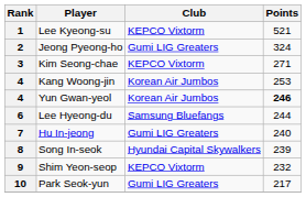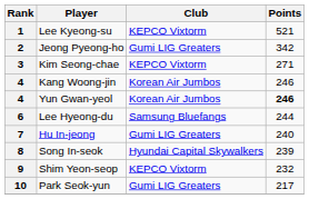 <table class=wikitable>
 <tr>
 <th>Rank</th>
 <th>Player</th>
 <th>Club</th>
 <th>Points</th>
 </tr>
 <tr>
 <th>1</th>
 <td> Lee Kyeong-su</td>
 <td><a href='#'>KEPCO Vixtorm</a></td>
 <td align=center>521</td>
 </tr>
 <tr>
 <th>2</th>
 <td> Jeong Pyeong-ho</td>
 <td><a href='#'>Gumi LIG Greaters</a></td>
-<td align=center>324</td>
+<td align=center>342</td>
 </tr>
 <tr>
 <th>3</th>
 <td> Kim Seong-chae</td>
 <td><a href='#'>KEPCO Vixtorm</a></td>
 <td align=center>271</td>
 </tr>
 <tr>
 <th>4</th>
 <td> Kang Woong-jin</td>
 <td><a href='#'>Korean Air Jumbos</a></td>
-<td align=center>253</td>
+<td align=center>246</td>
 </tr>
 <tr>
 <th>4</th>
 <td> Yun Gwan-yeol</td>
 <td><a href='#'>Korean Air Jumbos</a></td>
 <td align=center><strong>246</strong></td>
 </tr>
 <tr>
 <th>6</th>
 <td> Lee Hyeong-du</td>
 <td><a href='#'>Samsung Bluefangs</a></td>
 <td align=center>244</td>
 </tr>
 <tr>
 <th>7</th>
 <td> <a href='#'>Hu In-jeong</a></td>
 <td><a href='#'>Gumi LIG Greaters</a></td>
 <td align=center>240</td>
 </tr>
 <tr>
 <th>8</th>
 <td> Song In-seok</td>
 <td><a href='#'>Hyundai Capital Skywalkers</a></td>
 <td align=center>239</td>
 </tr>
 <tr>
 <th>9</th>
 <td> Shim Yeon-seop</td>
 <td><a href='#'>KEPCO Vixtorm</a></td>
 <td align=center>232</td>
 </tr>
 <tr>
 <th>10</th>
 <td> Park Seok-yun</td>
 <td><a href='#'>Gumi LIG Greaters</a></td>
 <td align=center>217</td>
 </tr>
 <tr>
 </tr>
 </table>
